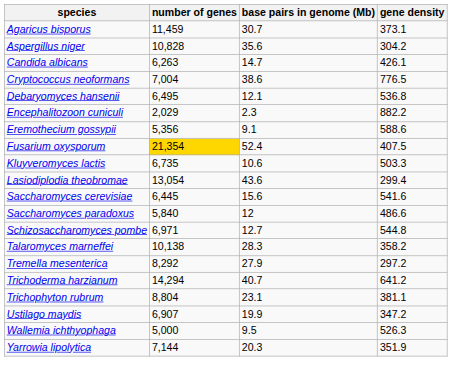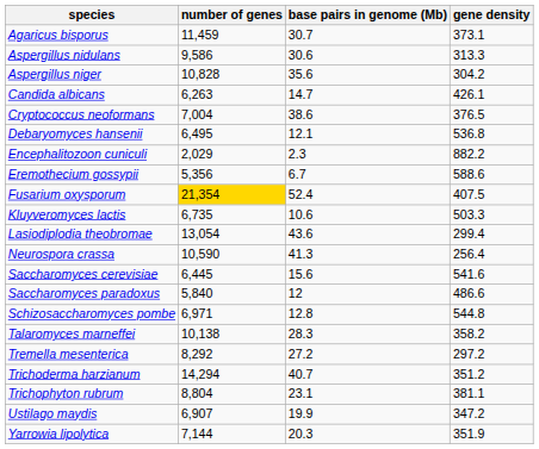 <table class="wikitable">
 <tr>
 <th>species</th>
 <th>number of genes</th>
 <th>base pairs in genome (Mb)</th>
 <th>gene density</th>
 </tr>
 <tr>
 <td><em><a href='#'>Agaricus bisporus</a></em></td>
 <td>11,459</td>
 <td>30.7</td>
 <td>373.1</td>
+</tr>
+<tr>
+<td><em><a href='#'>Aspergillus nidulans</a></em></td>
+<td>9,586</td>
+<td>30.6</td>
+<td>313.3</td>
 </tr>
 <tr>
 <td><em><a href='#'>Aspergillus niger</a></em></td>
 <td>10,828</td>
 <td>35.6</td>
 <td>304.2</td>
 </tr>
 <tr>
 <td><em><a href='#'>Candida albicans</a></em></td>
 <td>6,263</td>
 <td>14.7</td>
 <td>426.1</td>
 </tr>
 <tr>
 <td><em><a href='#'>Cryptococcus neoformans</a></em></td>
 <td>7,004</td>
 <td>38.6</td>
-<td>776.5</td>
+<td>376.5</td>
 </tr>
 <tr>
 <td><em><a href='#'>Debaryomyces hansenii</a></em></td>
 <td>6,495</td>
 <td>12.1</td>
 <td>536.8</td>
 </tr>
 <tr>
 <td><em><a href='#'>Encephalitozoon cuniculi</a></em></td>
 <td>2,029</td>
 <td>2.3</td>
 <td>882.2</td>
 </tr>
 <tr>
 <td><em><a href='#'>Eremothecium gossypii</a></em></td>
 <td>5,356</td>
-<td>9.1</td>
+<td>6.7</td>
 <td>588.6</td>
 </tr>
 <tr>
 <td><em><a href='#'>Fusarium oxysporum</a></em></td>
 <td style="background: gold;">21,354</td>
 <td>52.4</td>
 <td>407.5</td>
 </tr>
 <tr>
 <td><em><a href='#'>Kluyveromyces lactis</a></em></td>
 <td>6,735</td>
 <td>10.6</td>
 <td>503.3</td>
 </tr>
 <tr>
 <td><em><a href='#'>Lasiodiplodia theobromae</a></em></td>
 <td>13,054</td>
 <td>43.6</td>
 <td>299.4</td>
 </tr>
 <tr>
+<td><em><a href='#'>Neurospora crassa</a></em></td>
+<td>10,590</td>
+<td>41.3</td>
+<td>256.4</td>
+</tr>
+<tr>
 <td><em><a href='#'>Saccharomyces cerevisiae</a></em></td>
 <td>6,445</td>
 <td>15.6</td>
 <td>541.6</td>
 </tr>
 <tr>
 <td><em><a href='#'>Saccharomyces paradoxus</a></em></td>
 <td>5,840</td>
 <td>12</td>
 <td>486.6</td>
 </tr>
 <tr>
 <td><em><a href='#'>Schizosaccharomyces pombe</a></em></td>
 <td>6,971</td>
-<td>12.7</td>
+<td>12.8</td>
 <td>544.8</td>
 </tr>
 <tr>
 <td><em><a href='#'>Talaromyces marneffei</a></em></td>
 <td>10,138</td>
 <td>28.3</td>
 <td>358.2</td>
 </tr>
 <tr>
 <td><em><a href='#'>Tremella mesenterica</a></em></td>
 <td>8,292</td>
-<td>27.9</td>
+<td>27.2</td>
 <td>297.2</td>
 </tr>
 <tr>
 <td><em><a href='#'>Trichoderma harzianum</a></em></td>
 <td>14,294</td>
 <td>40.7</td>
-<td>641.2</td>
+<td>351.2</td>
 </tr>
 <tr>
 <td><em><a href='#'>Trichophyton rubrum</a></em></td>
 <td>8,804</td>
 <td>23.1</td>
 <td>381.1</td>
 </tr>
 <tr>
 <td><em><a href='#'>Ustilago maydis</a></em></td>
 <td>6,907</td>
 <td>19.9</td>
 <td>347.2</td>
 </tr>
 <tr>
-<td><em><a href='#'>Wallemia ichthyophaga</a></em></td>
-<td>5,000</td>
-<td>9.5</td>
-<td>526.3</td>
-</tr>
-<tr>
 <td><em><a href='#'>Yarrowia lipolytica</a></em></td>
 <td>7,144</td>
 <td>20.3</td>
 <td>351.9</td>
 </tr>
 </table>
